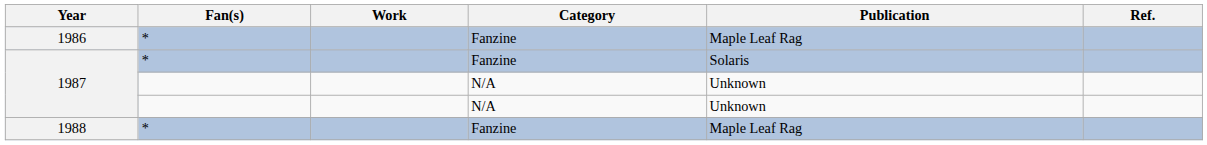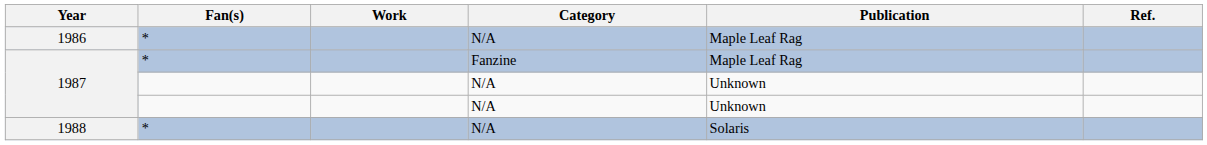 <table class="sortable wikitable" width="85%" cellpadding="6" style="margin: 1em auto 1em auto">
 <tr>
 <th scope="col">Year</th>
 <th scope="col">Fan(s)</th>
 <th scope="col">Work</th>
 <th scope="col">Category</th>
 <th scope="col">Publication</th>
 <th class="unsortable">Ref.</th>
 </tr>
 <tr style="background:#B0C4DE;">
 <th scope="row" align="center" style="font-weight:normal;">1986</th>
 <td>*</td>
 <td></td>
-<td>Fanzine</td>
+<td>N/A</td>
 <td>Maple Leaf Rag</td>
 <td align="center"></td>
 </tr>
 <tr style="background:#B0C4DE;">
 <th rowspan="3" scope="row" align="center" style="font-weight:normal;">1987</th>
 <td>*</td>
 <td></td>
 <td>Fanzine</td>
-<td>Solaris</td>
+<td>Maple Leaf Rag</td>
 <td align="center"></td>
 </tr>
 <tr>
 <td></td>
 <td></td>
 <td>N/A</td>
 <td>Unknown</td>
 <td align="center"></td>
 </tr>
 <tr>
 <td></td>
 <td></td>
 <td>N/A</td>
 <td>Unknown</td>
 <td align="center"></td>
 </tr>
 <tr style="background:#B0C4DE;">
 <th scope="row" align="center" style="font-weight:normal;">1988</th>
 <td>*</td>
 <td></td>
-<td>Fanzine</td>
-<td>Maple Leaf Rag</td>
+<td>N/A</td>
+<td>Solaris</td>
 <td align="center"></td>
 </tr>
 </table>
